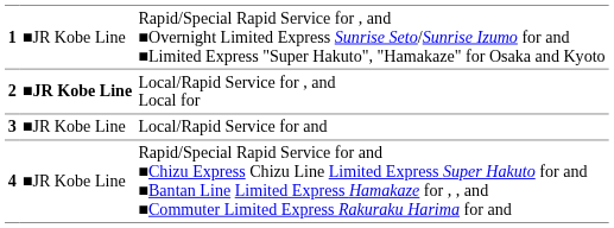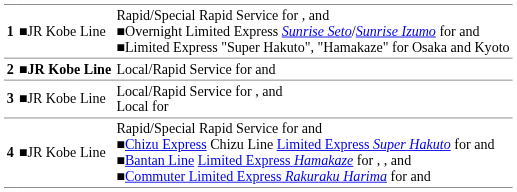 <table border="1" cellspacing="0" cellpadding="3" frame="hsides" rules="rows">
 <tr>
 <th>1</th>
 <td><span>■</span>JR Kobe Line</td>
 <td>Rapid/Special Rapid Service for ,  and <br><span>■</span>Overnight Limited Express <em><a href='#'>Sunrise Seto</a></em>/<em><a href='#'>Sunrise Izumo</a></em> for  and <br><span>■</span>Limited Express "Super Hakuto", "Hamakaze" for Osaka and Kyoto</td>
 </tr>
 <tr>
 <th>2</th>
 <td><strong><span>■</span>JR Kobe Line</strong></td>
-<td>Local/Rapid Service for ,  and <br>Local for </td>
+<td>Local/Rapid Service for  and </td>
 </tr>
 <tr>
 <th>3</th>
 <td><span>■</span>JR Kobe Line</td>
-<td>Local/Rapid Service for  and </td>
+<td>Local/Rapid Service for ,  and <br>Local for </td>
 </tr>
 <tr>
 <th>4</th>
 <td><span>■</span>JR Kobe Line</td>
 <td>Rapid/Special Rapid Service for  and <br><span>■</span><a href='#'>Chizu Express</a> Chizu Line <a href='#'>Limited Express <em>Super Hakuto</em></a> for  and <br><span>■</span><a href='#'>Bantan Line</a> <a href='#'>Limited Express <em>Hamakaze</em></a> for , , and <br><span>■</span><a href='#'>Commuter Limited Express <em>Rakuraku Harima</em></a> for  and </td>
 </tr>
 </table>
